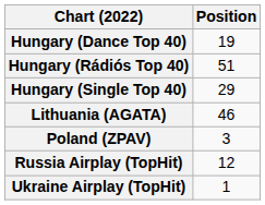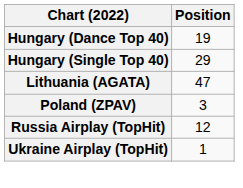 <table class="wikitable sortable plainrowheaders" style="text-align:center;">
 <tr>
 <th scope="col">Chart (2022)</th>
 <th scope="col">Position</th>
 </tr>
 <tr>
 <th scope="row">Hungary (Dance Top 40)</th>
 <td>19</td>
 </tr>
 <tr>
-<th scope="row">Hungary (Rádiós Top 40)</th>
-<td>51</td>
-</tr>
-<tr>
 <th scope="row">Hungary (Single Top 40)</th>
 <td>29</td>
 </tr>
 <tr>
 <th scope="row">Lithuania (AGATA)</th>
-<td>46</td>
+<td>47</td>
 </tr>
 <tr>
 <th scope="row">Poland (ZPAV)</th>
 <td>3</td>
 </tr>
 <tr>
 <th scope="row">Russia Airplay (TopHit)</th>
 <td>12</td>
 </tr>
 <tr>
 <th scope="row">Ukraine Airplay (TopHit)</th>
 <td>1</td>
 </tr>
 </table>
